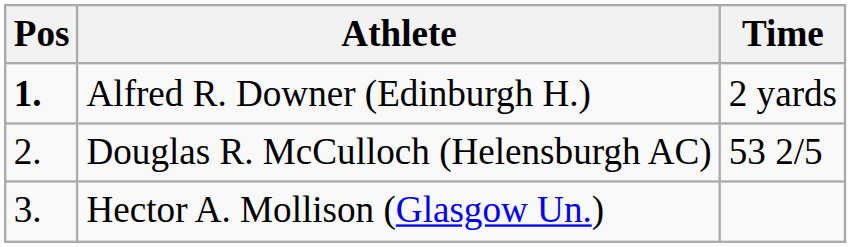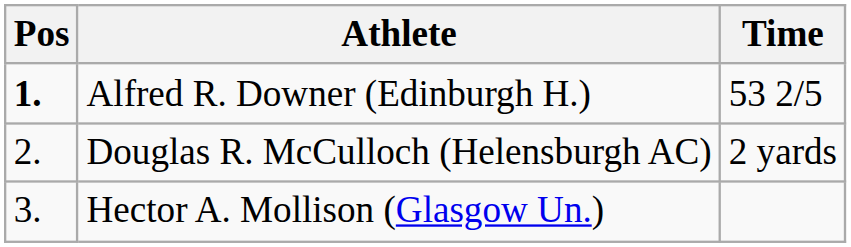 <table class="wikitable">
 <tr>
 <th>Pos</th>
 <th>Athlete</th>
 <th>Time</th>
 </tr>
 <tr>
 <td><strong>1.</strong></td>
 <td>Alfred R. Downer (Edinburgh H.)</td>
-<td>2 yards</td>
+<td>53 2/5</td>
 </tr>
 <tr>
 <td>2.</td>
 <td>Douglas R. McCulloch (Helensburgh AC)</td>
-<td>53 2/5</td>
+<td>2 yards</td>
 </tr>
 <tr>
 <td>3.</td>
 <td>Hector A. Mollison (<a href='#'>Glasgow Un.</a>)</td>
 <td></td>
 </tr>
 </table>
